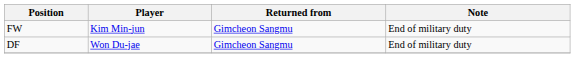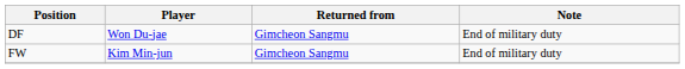 <table class="wikitable sortable" style="width:70%; text-align:center; font-size:100%; text-align:left;">
 <tr>
 <th>Position</th>
 <th>Player</th>
 <th>Returned from</th>
 <th>Note</th>
 </tr>
 <tr>
+<td>DF</td>
+<td> <a href='#'>Won Du-jae</a></td>
+<td> <a href='#'>Gimcheon Sangmu</a></td>
+<td>End of military duty</td>
+</tr>
+<tr>
 <td>FW</td>
 <td> <a href='#'>Kim Min-jun</a></td>
 <td> <a href='#'>Gimcheon Sangmu</a></td>
 <td>End of military duty</td>
 </tr>
 <tr>
-<td>DF</td>
-<td> <a href='#'>Won Du-jae</a></td>
-<td> <a href='#'>Gimcheon Sangmu</a></td>
-<td>End of military duty</td>
-</tr>
-<tr>
 </tr>
 </table>
